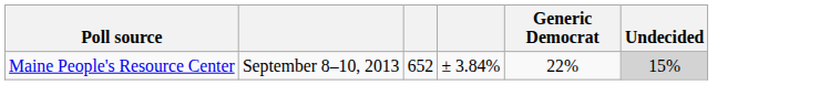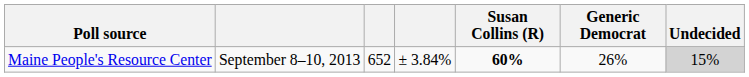 <table class="wikitable" style="text-align:center">
 <tr valign= bottom>
 <th>Poll source</th>
 <th></th>
 <th></th>
 <th></th>
+<th style="width:100px;">Susan<br>Collins (R)</th>
 <th style="width:100px;">Generic<br>Democrat</th>
 <th>Undecided</th>
 </tr>
 <tr>
 <td align=left><a href='#'>Maine People's Resource Center</a></td>
 <td>September 8–10, 2013</td>
 <td>652</td>
 <td>± 3.84%</td>
-<td>22%</td>
+<td><strong>60%</strong></td>
+<td>26%</td>
 <td style="background: lightgrey;">15%</td>
 </tr>
 </table>
